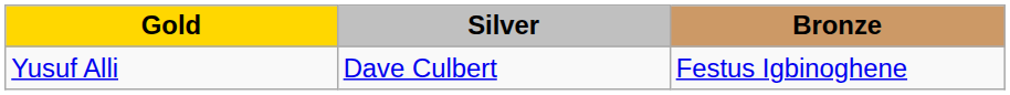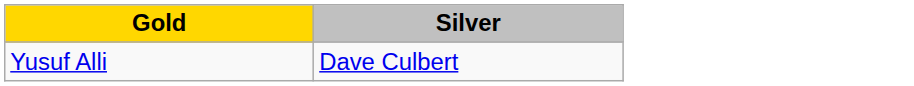 <table class="wikitable" style="text-align:left">
 <tr align="center">
 <td width=200 bgcolor=gold><strong>Gold</strong></td>
 <td width=200 bgcolor=silver><strong>Silver</strong></td>
-<td width=200 bgcolor=CC9966><strong>Bronze</strong></td>
 </tr>
 <tr>
 <td><a href='#'>Yusuf Alli</a><br><em></em></td>
 <td><a href='#'>Dave Culbert</a><br><em></em></td>
-<td><a href='#'>Festus Igbinoghene</a><br><em></em></td>
 </tr>
 </table>
